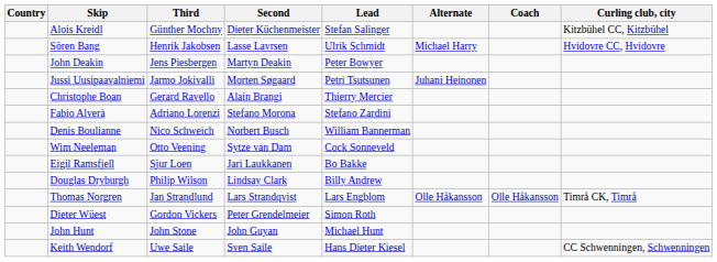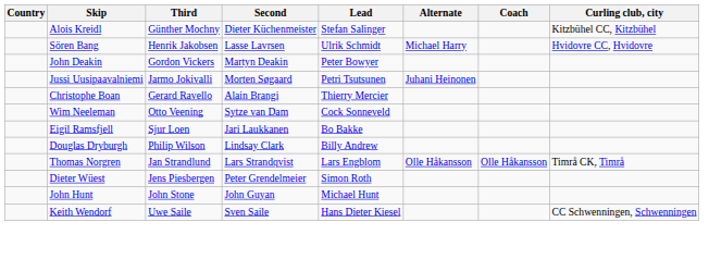 <table class="wikitable">
 <tr>
 <th>Country</th>
 <th>Skip</th>
 <th>Third</th>
 <th>Second</th>
 <th>Lead</th>
 <th>Alternate</th>
 <th>Coach</th>
 <th>Curling club, city</th>
 </tr>
 <tr>
 <td></td>
 <td><a href='#'>Alois Kreidl</a></td>
 <td><a href='#'>Günther Mochny</a></td>
 <td><a href='#'>Dieter Küchenmeister</a></td>
 <td><a href='#'>Stefan Salinger</a></td>
 <td></td>
 <td></td>
 <td>Kitzbühel CC, <a href='#'>Kitzbühel</a></td>
 </tr>
 <tr>
 <td></td>
 <td><a href='#'>Sören Bang</a></td>
 <td><a href='#'>Henrik Jakobsen</a></td>
 <td><a href='#'>Lasse Lavrsen</a></td>
 <td><a href='#'>Ulrik Schmidt</a></td>
 <td><a href='#'>Michael Harry</a></td>
 <td></td>
 <td><a href='#'>Hvidovre CC</a>, <a href='#'>Hvidovre</a></td>
 </tr>
 <tr>
 <td></td>
 <td><a href='#'>John Deakin</a></td>
-<td><a href='#'>Jens Piesbergen</a></td>
+<td><a href='#'>Gordon Vickers</a></td>
 <td><a href='#'>Martyn Deakin</a></td>
 <td><a href='#'>Peter Bowyer</a></td>
 <td></td>
 <td></td>
 <td></td>
 </tr>
 <tr>
 <td></td>
 <td><a href='#'>Jussi Uusipaavalniemi</a></td>
 <td><a href='#'>Jarmo Jokivalli</a></td>
 <td><a href='#'>Morten Søgaard</a></td>
 <td><a href='#'>Petri Tsutsunen</a></td>
 <td><a href='#'>Juhani Heinonen</a></td>
 <td></td>
 <td></td>
 </tr>
 <tr>
 <td></td>
 <td><a href='#'>Christophe Boan</a></td>
 <td><a href='#'>Gerard Ravello</a></td>
 <td><a href='#'>Alain Brangi</a></td>
 <td><a href='#'>Thierry Mercier</a></td>
-<td></td>
-<td></td>
-<td></td>
-</tr>
-<tr>
-<td></td>
-<td><a href='#'>Fabio Alverà</a></td>
-<td><a href='#'>Adriano Lorenzi</a></td>
-<td><a href='#'>Stefano Morona</a></td>
-<td><a href='#'>Stefano Zardini</a></td>
-<td></td>
-<td></td>
-<td></td>
-</tr>
-<tr>
-<td></td>
-<td><a href='#'>Denis Boulianne</a></td>
-<td><a href='#'>Nico Schweich</a></td>
-<td><a href='#'>Norbert Busch</a></td>
-<td><a href='#'>William Bannerman</a></td>
 <td></td>
 <td></td>
 <td></td>
 </tr>
 <tr>
 <td></td>
 <td><a href='#'>Wim Neeleman</a></td>
 <td><a href='#'>Otto Veening</a></td>
 <td><a href='#'>Sytze van Dam</a></td>
 <td><a href='#'>Cock Sonneveld</a></td>
 <td></td>
 <td></td>
 <td></td>
 </tr>
 <tr>
 <td></td>
 <td><a href='#'>Eigil Ramsfjell</a></td>
 <td><a href='#'>Sjur Loen</a></td>
 <td><a href='#'>Jari Laukkanen</a></td>
 <td><a href='#'>Bo Bakke</a></td>
 <td></td>
 <td></td>
 <td></td>
 </tr>
 <tr>
 <td></td>
 <td><a href='#'>Douglas Dryburgh</a></td>
 <td><a href='#'>Philip Wilson</a></td>
 <td><a href='#'>Lindsay Clark</a></td>
 <td><a href='#'>Billy Andrew</a></td>
 <td></td>
 <td></td>
 <td></td>
 </tr>
 <tr>
 <td></td>
 <td><a href='#'>Thomas Norgren</a></td>
 <td><a href='#'>Jan Strandlund</a></td>
 <td><a href='#'>Lars Strandqvist</a></td>
 <td><a href='#'>Lars Engblom</a></td>
 <td><a href='#'>Olle Håkansson</a></td>
 <td><a href='#'>Olle Håkansson</a></td>
 <td>Timrå CK, <a href='#'>Timrå</a></td>
 </tr>
 <tr>
 <td></td>
 <td><a href='#'>Dieter Wüest</a></td>
-<td><a href='#'>Gordon Vickers</a></td>
+<td><a href='#'>Jens Piesbergen</a></td>
 <td><a href='#'>Peter Grendelmeier</a></td>
 <td><a href='#'>Simon Roth</a></td>
 <td></td>
 <td></td>
 <td></td>
 </tr>
 <tr>
 <td></td>
 <td><a href='#'>John Hunt</a></td>
 <td><a href='#'>John Stone</a></td>
 <td><a href='#'>John Guyan</a></td>
 <td><a href='#'>Michael Hunt</a></td>
 <td></td>
 <td></td>
 <td></td>
 </tr>
 <tr>
 <td></td>
 <td><a href='#'>Keith Wendorf</a></td>
 <td><a href='#'>Uwe Saile</a></td>
 <td><a href='#'>Sven Saile</a></td>
 <td><a href='#'>Hans Dieter Kiesel</a></td>
 <td></td>
 <td></td>
 <td>CC Schwenningen, <a href='#'>Schwenningen</a></td>
 </tr>
 </table>
